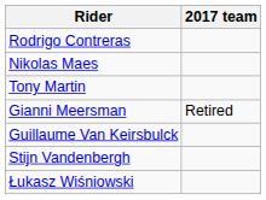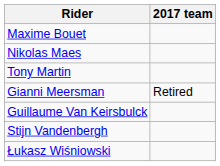 <table class="wikitable">
 <tr>
 <th>Rider</th>
 <th>2017 team</th>
 </tr>
 <tr>
-<td><a href='#'>Rodrigo Contreras</a></td>
+<td><a href='#'>Maxime Bouet</a></td>
 <td></td>
 </tr>
 <tr>
 <td><a href='#'>Nikolas Maes</a></td>
 <td></td>
 </tr>
 <tr>
 <td><a href='#'>Tony Martin</a></td>
 <td></td>
 </tr>
 <tr>
 <td><a href='#'>Gianni Meersman</a></td>
 <td>Retired</td>
 </tr>
 <tr>
 <td><a href='#'>Guillaume Van Keirsbulck</a></td>
 <td></td>
 </tr>
 <tr>
 <td><a href='#'>Stijn Vandenbergh</a></td>
 <td></td>
 </tr>
 <tr>
 <td><a href='#'>Łukasz Wiśniowski</a></td>
 <td></td>
 </tr>
 </table>
